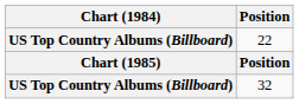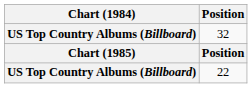 <table class="wikitable plainrowheaders" style="text-align:center">
 <tr>
 <th scope="col">Chart (1984)</th>
 <th scope="col">Position</th>
 </tr>
 <tr>
 <th scope="row">US Top Country Albums (<em>Billboard</em>)</th>
-<td>22</td>
+<td>32</td>
 </tr>
 <tr>
 <th scope="col">Chart (1985)</th>
 <th scope="col">Position</th>
 </tr>
 <tr>
 <th scope="row">US Top Country Albums (<em>Billboard</em>)</th>
-<td>32</td>
+<td>22</td>
 </tr>
 </table>
